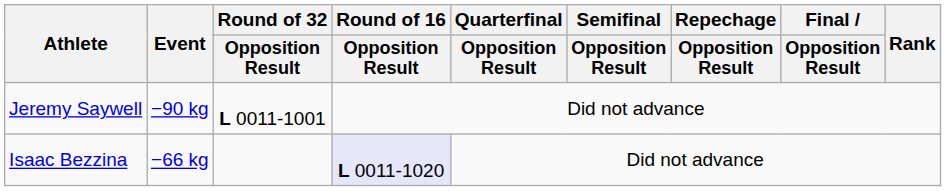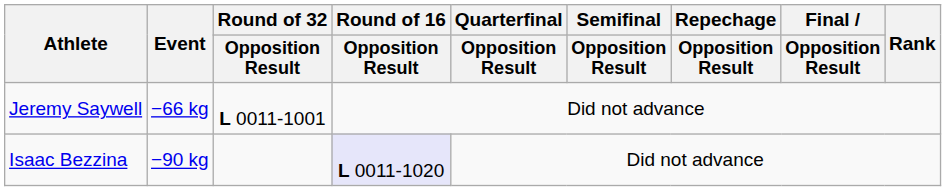 <table class="wikitable" style="font-size:90%">
 <tr>
 <th rowspan=2>Athlete</th>
 <th rowspan=2>Event</th>
 <th>Round of 32</th>
 <th>Round of 16</th>
 <th>Quarterfinal</th>
 <th>Semifinal</th>
 <th>Repechage</th>
 <th>Final / </th>
 <th rowspan=2>Rank</th>
 </tr>
 <tr style="font-size: 95%">
 <th>Opposition<br>Result</th>
 <th>Opposition<br>Result</th>
 <th>Opposition<br>Result</th>
 <th>Opposition<br>Result</th>
 <th>Opposition<br>Result</th>
 <th>Opposition<br>Result</th>
 </tr>
 <tr align=center>
 <td align=left><a href='#'>Jeremy Saywell</a></td>
-<td align=left><a href='#'>−90 kg</a></td>
+<td align=left><a href='#'>−66 kg</a></td>
 <td><br><strong>L</strong> 0011-1001</td>
 <td colspan=6>Did not advance</td>
 </tr>
 <tr align=center>
 <td align=left><a href='#'>Isaac Bezzina</a></td>
-<td align=left><a href='#'>−66 kg</a></td>
+<td align=left><a href='#'>−90 kg</a></td>
 <td></td>
 <td style="background: lavender;"><br><strong>L</strong> 0011-1020</td>
 <td colspan=5>Did not advance</td>
 </tr>
 </table>
